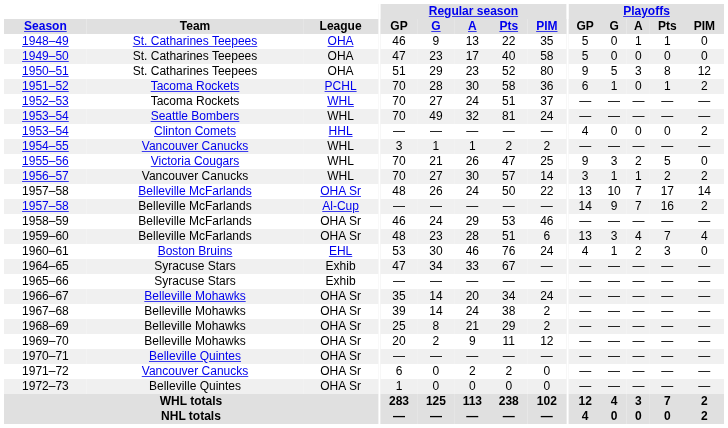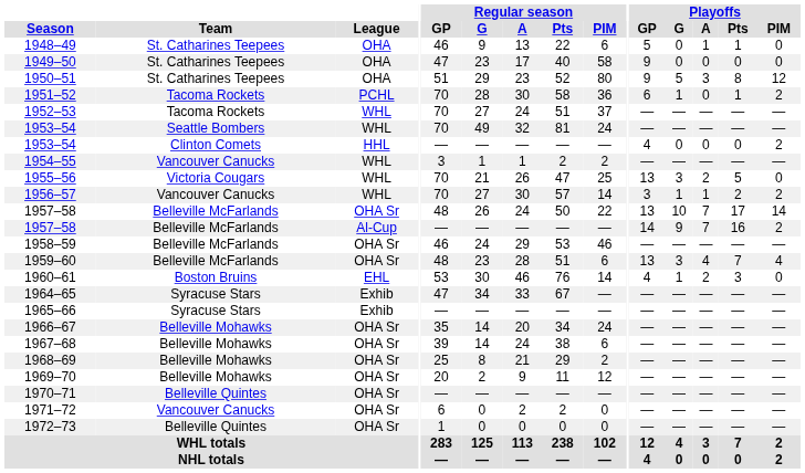 <table border="0" cellpadding="1" cellspacing="0" style="text-align:center; width:60em">
 <tr bgcolor="#e0e0e0">
 <th colspan="3" bgcolor="#ffffff"></th>
 <th rowspan="100" bgcolor="#ffffff"></th>
 <th colspan="5"><a href='#'>Regular season</a></th>
 <th rowspan="100" bgcolor="#ffffff"></th>
 <th colspan="5"><a href='#'>Playoffs</a></th>
 </tr>
 <tr bgcolor="#e0e0e0">
 <th><a href='#'>Season</a></th>
 <th>Team</th>
 <th>League</th>
 <th>GP</th>
 <th><a href='#'>G</a></th>
 <th><a href='#'>A</a></th>
 <th><a href='#'>Pts</a></th>
 <th><a href='#'>PIM</a></th>
 <th>GP</th>
 <th>G</th>
 <th>A</th>
 <th>Pts</th>
 <th>PIM</th>
 </tr>
 <tr>
 <td><a href='#'>1948–49</a></td>
 <td><a href='#'>St. Catharines Teepees</a></td>
 <td><a href='#'>OHA</a></td>
 <td>46</td>
 <td>9</td>
 <td>13</td>
 <td>22</td>
-<td>35</td>
+<td>6</td>
 <td>5</td>
 <td>0</td>
 <td>1</td>
 <td>1</td>
 <td>0</td>
 </tr>
 <tr bgcolor="#f0f0f0">
 <td><a href='#'>1949–50</a></td>
 <td>St. Catharines Teepees</td>
 <td>OHA</td>
 <td>47</td>
 <td>23</td>
 <td>17</td>
 <td>40</td>
 <td>58</td>
-<td>5</td>
+<td>9</td>
 <td>0</td>
 <td>0</td>
 <td>0</td>
 <td>0</td>
 </tr>
 <tr>
 <td><a href='#'>1950–51</a></td>
 <td>St. Catharines Teepees</td>
 <td>OHA</td>
 <td>51</td>
 <td>29</td>
 <td>23</td>
 <td>52</td>
 <td>80</td>
 <td>9</td>
 <td>5</td>
 <td>3</td>
 <td>8</td>
 <td>12</td>
 </tr>
 <tr bgcolor="#f0f0f0">
 <td><a href='#'>1951–52</a></td>
 <td><a href='#'>Tacoma Rockets</a></td>
 <td><a href='#'>PCHL</a></td>
 <td>70</td>
 <td>28</td>
 <td>30</td>
 <td>58</td>
 <td>36</td>
 <td>6</td>
 <td>1</td>
 <td>0</td>
 <td>1</td>
 <td>2</td>
 </tr>
 <tr>
 <td><a href='#'>1952–53</a></td>
 <td>Tacoma Rockets</td>
 <td><a href='#'>WHL</a></td>
 <td>70</td>
 <td>27</td>
 <td>24</td>
 <td>51</td>
 <td>37</td>
 <td>—</td>
 <td>—</td>
 <td>—</td>
 <td>—</td>
 <td>—</td>
 </tr>
 <tr bgcolor="#f0f0f0">
 <td><a href='#'>1953–54</a></td>
 <td><a href='#'>Seattle Bombers</a></td>
 <td>WHL</td>
 <td>70</td>
 <td>49</td>
 <td>32</td>
 <td>81</td>
 <td>24</td>
 <td>—</td>
 <td>—</td>
 <td>—</td>
 <td>—</td>
 <td>—</td>
 </tr>
 <tr>
 <td><a href='#'>1953–54</a></td>
 <td><a href='#'>Clinton Comets</a></td>
 <td><a href='#'>HHL</a></td>
 <td>—</td>
 <td>—</td>
 <td>—</td>
 <td>—</td>
 <td>—</td>
 <td>4</td>
 <td>0</td>
 <td>0</td>
 <td>0</td>
 <td>2</td>
 </tr>
 <tr bgcolor="#f0f0f0">
 <td><a href='#'>1954–55</a></td>
 <td><a href='#'>Vancouver Canucks</a></td>
 <td>WHL</td>
 <td>3</td>
 <td>1</td>
 <td>1</td>
 <td>2</td>
 <td>2</td>
 <td>—</td>
 <td>—</td>
 <td>—</td>
 <td>—</td>
 <td>—</td>
 </tr>
 <tr>
 <td><a href='#'>1955–56</a></td>
 <td><a href='#'>Victoria Cougars</a></td>
 <td>WHL</td>
 <td>70</td>
 <td>21</td>
 <td>26</td>
 <td>47</td>
 <td>25</td>
-<td>9</td>
+<td>13</td>
 <td>3</td>
 <td>2</td>
 <td>5</td>
 <td>0</td>
 </tr>
 <tr bgcolor="#f0f0f0">
 <td><a href='#'>1956–57</a></td>
 <td>Vancouver Canucks</td>
 <td>WHL</td>
 <td>70</td>
 <td>27</td>
 <td>30</td>
 <td>57</td>
 <td>14</td>
 <td>3</td>
 <td>1</td>
 <td>1</td>
 <td>2</td>
 <td>2</td>
 </tr>
 <tr>
 <td>1957–58</td>
 <td><a href='#'>Belleville McFarlands</a></td>
 <td><a href='#'>OHA Sr</a></td>
 <td>48</td>
 <td>26</td>
 <td>24</td>
 <td>50</td>
 <td>22</td>
 <td>13</td>
 <td>10</td>
 <td>7</td>
 <td>17</td>
 <td>14</td>
 </tr>
 <tr bgcolor="#f0f0f0">
 <td><a href='#'>1957–58</a></td>
 <td>Belleville McFarlands</td>
 <td><a href='#'>Al-Cup</a></td>
 <td>—</td>
 <td>—</td>
 <td>—</td>
 <td>—</td>
 <td>—</td>
 <td>14</td>
 <td>9</td>
 <td>7</td>
 <td>16</td>
 <td>2</td>
 </tr>
 <tr>
 <td>1958–59</td>
 <td>Belleville McFarlands</td>
 <td>OHA Sr</td>
 <td>46</td>
 <td>24</td>
 <td>29</td>
 <td>53</td>
 <td>46</td>
 <td>—</td>
 <td>—</td>
 <td>—</td>
 <td>—</td>
 <td>—</td>
 </tr>
 <tr bgcolor="#f0f0f0">
 <td>1959–60</td>
 <td>Belleville McFarlands</td>
 <td>OHA Sr</td>
 <td>48</td>
 <td>23</td>
 <td>28</td>
 <td>51</td>
 <td>6</td>
 <td>13</td>
 <td>3</td>
 <td>4</td>
 <td>7</td>
 <td>4</td>
 </tr>
 <tr>
 <td>1960–61</td>
 <td><a href='#'>Boston Bruins</a></td>
 <td><a href='#'>EHL</a></td>
 <td>53</td>
 <td>30</td>
 <td>46</td>
 <td>76</td>
-<td>24</td>
+<td>14</td>
 <td>4</td>
 <td>1</td>
 <td>2</td>
 <td>3</td>
 <td>0</td>
 </tr>
 <tr bgcolor="#f0f0f0">
 <td>1964–65</td>
 <td>Syracuse Stars</td>
 <td>Exhib</td>
 <td>47</td>
 <td>34</td>
 <td>33</td>
 <td>67</td>
 <td>—</td>
 <td>—</td>
 <td>—</td>
 <td>—</td>
 <td>—</td>
 <td>—</td>
 </tr>
 <tr>
 <td>1965–66</td>
 <td>Syracuse Stars</td>
 <td>Exhib</td>
 <td>—</td>
 <td>—</td>
 <td>—</td>
 <td>—</td>
 <td>—</td>
 <td>—</td>
 <td>—</td>
 <td>—</td>
 <td>—</td>
 <td>—</td>
 </tr>
 <tr bgcolor="#f0f0f0">
 <td>1966–67</td>
 <td><a href='#'>Belleville Mohawks</a></td>
 <td>OHA Sr</td>
 <td>35</td>
 <td>14</td>
 <td>20</td>
 <td>34</td>
 <td>24</td>
 <td>—</td>
 <td>—</td>
 <td>—</td>
 <td>—</td>
 <td>—</td>
 </tr>
 <tr>
 <td>1967–68</td>
 <td>Belleville Mohawks</td>
 <td>OHA Sr</td>
 <td>39</td>
 <td>14</td>
 <td>24</td>
 <td>38</td>
-<td>2</td>
+<td>6</td>
 <td>—</td>
 <td>—</td>
 <td>—</td>
 <td>—</td>
 <td>—</td>
 </tr>
 <tr bgcolor="#f0f0f0">
 <td>1968–69</td>
 <td>Belleville Mohawks</td>
 <td>OHA Sr</td>
 <td>25</td>
 <td>8</td>
 <td>21</td>
 <td>29</td>
 <td>2</td>
 <td>—</td>
 <td>—</td>
 <td>—</td>
 <td>—</td>
 <td>—</td>
 </tr>
 <tr>
 <td>1969–70</td>
 <td>Belleville Mohawks</td>
 <td>OHA Sr</td>
 <td>20</td>
 <td>2</td>
 <td>9</td>
 <td>11</td>
 <td>12</td>
 <td>—</td>
 <td>—</td>
 <td>—</td>
 <td>—</td>
 <td>—</td>
 </tr>
 <tr bgcolor="#f0f0f0">
 <td>1970–71</td>
 <td><a href='#'>Belleville Quintes</a></td>
 <td>OHA Sr</td>
 <td>—</td>
 <td>—</td>
 <td>—</td>
 <td>—</td>
 <td>—</td>
 <td>—</td>
 <td>—</td>
 <td>—</td>
 <td>—</td>
 <td>—</td>
 </tr>
 <tr>
 <td>1971–72</td>
 <td><a href='#'>Vancouver Canucks</a></td>
 <td>OHA Sr</td>
 <td>6</td>
 <td>0</td>
 <td>2</td>
 <td>2</td>
 <td>0</td>
 <td>—</td>
 <td>—</td>
 <td>—</td>
 <td>—</td>
 <td>—</td>
 </tr>
 <tr bgcolor="#f0f0f0">
 <td>1972–73</td>
 <td>Belleville Quintes</td>
 <td>OHA Sr</td>
 <td>1</td>
 <td>0</td>
 <td>0</td>
 <td>0</td>
 <td>0</td>
 <td>—</td>
 <td>—</td>
 <td>—</td>
 <td>—</td>
 <td>—</td>
 </tr>
 <tr bgcolor="#e0e0e0">
 <th colspan="3">WHL totals</th>
 <th>283</th>
 <th>125</th>
 <th>113</th>
 <th>238</th>
 <th>102</th>
 <th>12</th>
 <th>4</th>
 <th>3</th>
 <th>7</th>
 <th>2</th>
 </tr>
 <tr bgcolor="#e0e0e0">
 <th colspan="3">NHL totals</th>
 <th>—</th>
 <th>—</th>
 <th>—</th>
 <th>—</th>
 <th>—</th>
 <th>4</th>
 <th>0</th>
 <th>0</th>
 <th>0</th>
 <th>2</th>
 </tr>
 </table>
